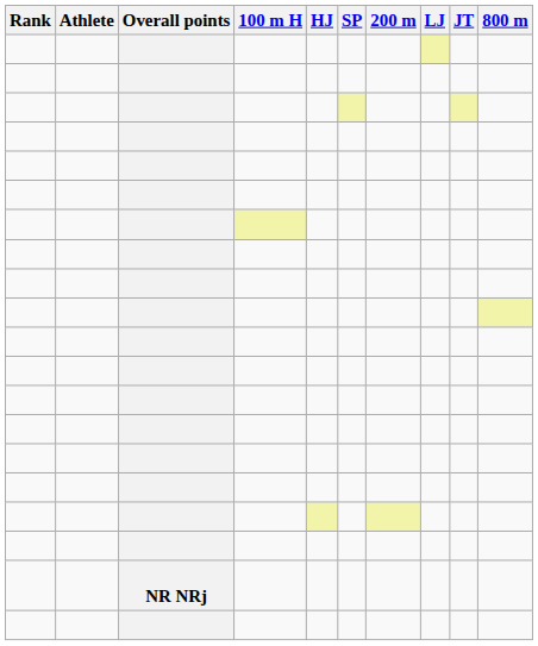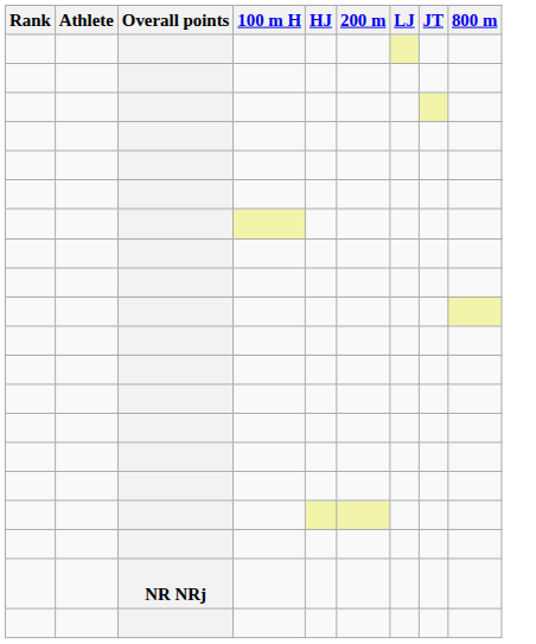 <table class="wikitable sortable" style="font-size:95%;">
 <tr>
 <th>Rank</th>
 <th>Athlete</th>
 <th>Overall points</th>
 <th><a href='#'>100 m H</a></th>
 <th><a href='#'>HJ</a></th>
-<th><a href='#'>SP</a></th>
 <th><a href='#'>200 m</a></th>
 <th><a href='#'>LJ</a></th>
 <th><a href='#'>JT</a></th>
 <th><a href='#'>800 m</a></th>
 </tr>
 <tr>
 <td align=center></td>
 <td align=left> <br></td>
 <th></th>
-<td></td>
 <td></td>
 <td></td>
 <td></td>
 <td bgcolor=#F2F5A9></td>
 <td></td>
 <td></td>
 </tr>
 <tr>
 <td align=center></td>
 <td align=left> <br></td>
 <th></th>
 <td></td>
 <td></td>
 <td></td>
 <td></td>
 <td></td>
 <td></td>
-<td></td>
 </tr>
 <tr>
 <td align=center></td>
 <td align=left> <br></td>
 <th></th>
 <td></td>
 <td></td>
-<td bgcolor=#F2F5A9></td>
 <td></td>
 <td></td>
 <td bgcolor=#F2F5A9></td>
 <td></td>
 </tr>
 <tr>
 <td align=center></td>
 <td align=left> <br></td>
 <th></th>
-<td></td>
 <td></td>
 <td></td>
 <td></td>
 <td></td>
 <td></td>
 <td></td>
 </tr>
 <tr>
 <td align=center></td>
 <td align=left> <br></td>
 <th></th>
 <td></td>
 <td></td>
 <td></td>
 <td></td>
 <td></td>
 <td></td>
-<td></td>
 </tr>
 <tr>
 <td align=center></td>
 <td align=left> <br></td>
 <th></th>
-<td></td>
 <td></td>
 <td></td>
 <td></td>
 <td></td>
 <td></td>
 <td></td>
 </tr>
 <tr>
 <td align=center></td>
 <td align=left> <br></td>
 <th></th>
 <td bgcolor=#F2F5A9></td>
 <td></td>
 <td></td>
 <td></td>
 <td></td>
 <td></td>
-<td></td>
 </tr>
 <tr>
 <td align=center></td>
 <td align=left> <br></td>
 <th></th>
-<td></td>
 <td></td>
 <td></td>
 <td></td>
 <td></td>
 <td></td>
 <td></td>
 </tr>
 <tr>
 <td align=center></td>
 <td align=left> <br></td>
 <th></th>
 <td></td>
 <td></td>
 <td></td>
 <td></td>
 <td></td>
 <td></td>
-<td></td>
 </tr>
 <tr>
 <td align=center></td>
 <td align=left> <br></td>
 <th></th>
-<td></td>
 <td></td>
 <td></td>
 <td></td>
 <td></td>
 <td></td>
 <td bgcolor=#F2F5A9></td>
 </tr>
 <tr>
 <td align=center></td>
 <td align=left> <br></td>
 <th></th>
 <td></td>
 <td></td>
 <td></td>
 <td></td>
 <td></td>
 <td></td>
-<td></td>
 </tr>
 <tr>
 <td align=center></td>
 <td align=left> <br></td>
 <th></th>
-<td></td>
 <td></td>
 <td></td>
 <td></td>
 <td></td>
 <td></td>
 <td></td>
 </tr>
 <tr>
 <td align=center></td>
 <td align=left> <br></td>
 <th></th>
 <td></td>
 <td></td>
 <td></td>
 <td></td>
 <td></td>
 <td></td>
-<td></td>
 </tr>
 <tr>
 <td align=center></td>
 <td align=left> <br></td>
 <th></th>
-<td></td>
 <td></td>
 <td></td>
 <td></td>
 <td></td>
 <td></td>
 <td></td>
 </tr>
 <tr>
 <td align=center></td>
 <td align=left> <br></td>
 <th></th>
 <td></td>
 <td></td>
 <td></td>
 <td></td>
 <td></td>
 <td></td>
-<td></td>
 </tr>
 <tr>
 <td align=center></td>
 <td align=left> <br></td>
 <th></th>
-<td></td>
 <td></td>
 <td></td>
 <td></td>
 <td></td>
 <td></td>
 <td></td>
 </tr>
 <tr>
 <td align=center></td>
 <td align=left> <br></td>
 <th></th>
 <td></td>
 <td bgcolor=#F2F5A9></td>
-<td></td>
 <td bgcolor=#F2F5A9></td>
 <td></td>
 <td></td>
 <td></td>
 </tr>
 <tr>
 <td align=center></td>
 <td align=left> <br></td>
 <th></th>
-<td></td>
 <td></td>
 <td></td>
 <td></td>
 <td></td>
 <td></td>
 <td></td>
 </tr>
 <tr>
 <td align=center></td>
 <td align=left> <br></td>
 <th><br>NR NRj</th>
 <td></td>
 <td></td>
 <td></td>
 <td></td>
 <td></td>
 <td></td>
-<td></td>
 </tr>
 <tr>
 <td align=center></td>
 <td align=left> <br></td>
 <th></th>
 <td></td>
 <td></td>
 <td></td>
 <td></td>
 <td></td>
 <td></td>
-<td></td>
 </tr>
 </table>
